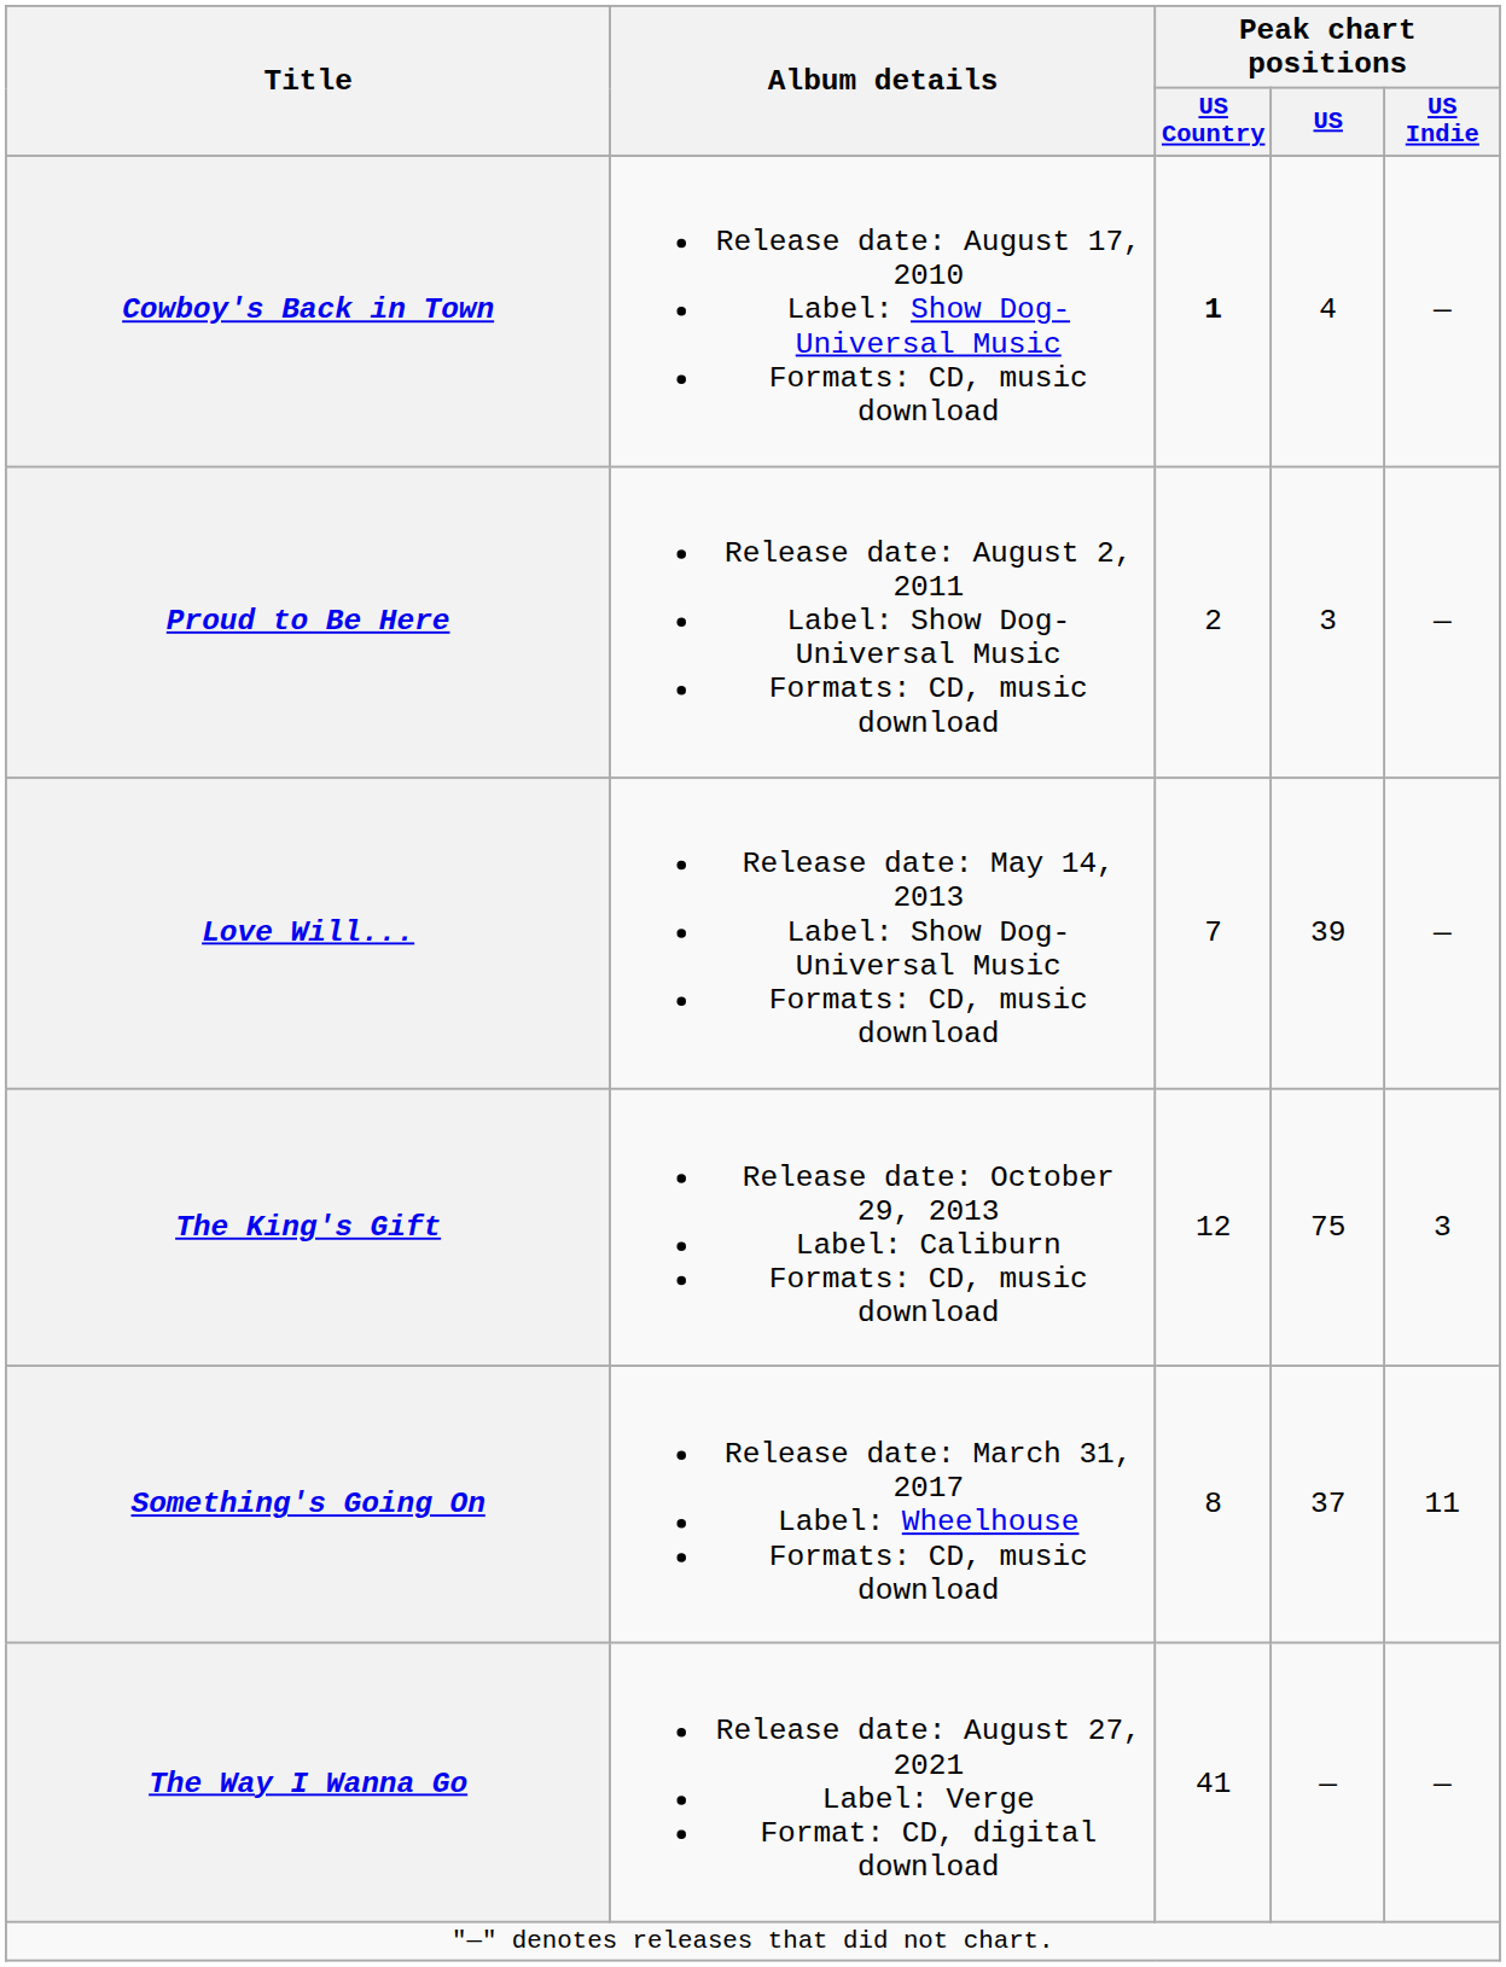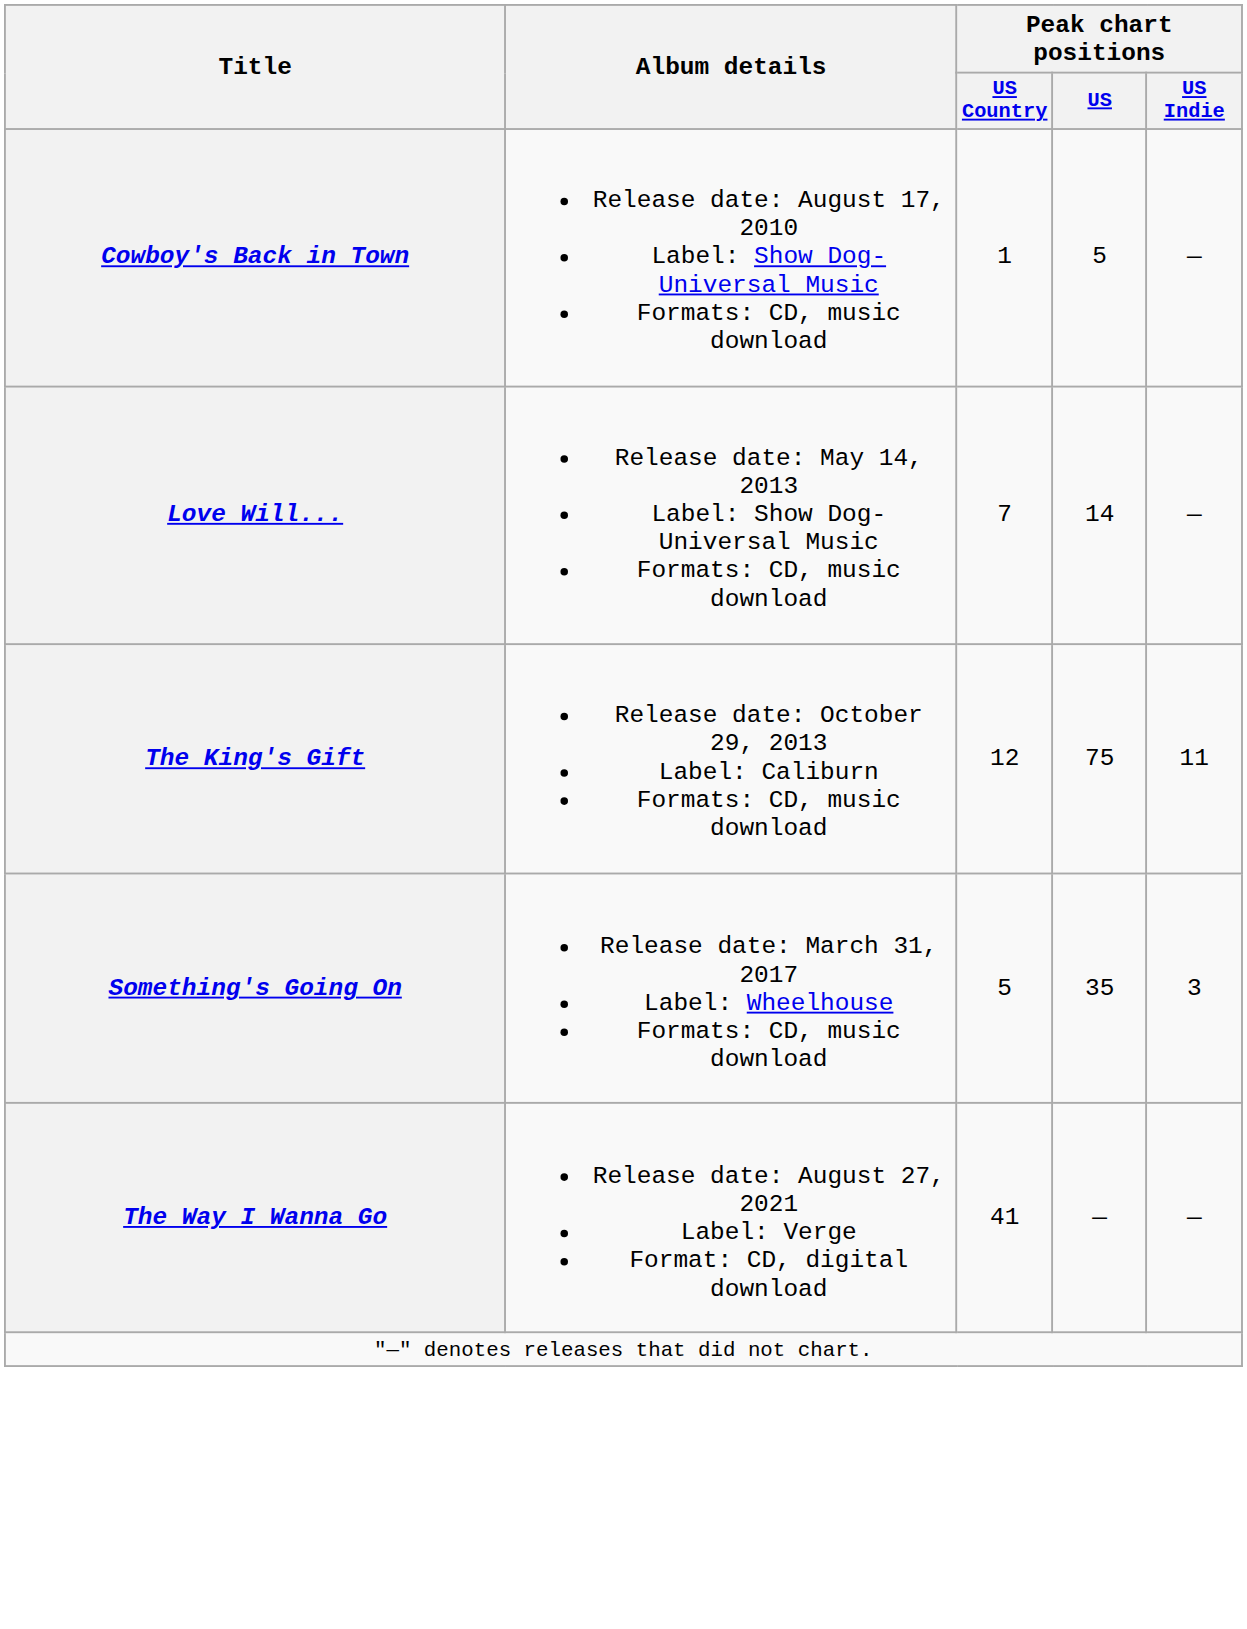 <table class="wikitable plainrowheaders" style="text-align:center;">
 <tr>
 <th rowspan="2" style="width:20em;">Title</th>
 <th rowspan="2" style="width:18em;">Album details</th>
 <th colspan="3">Peak chart positions</th>
 </tr>
 <tr style="font-size:smaller;">
 <th width="45"><a href='#'>US Country</a><br></th>
 <th width="45"><a href='#'>US</a><br></th>
 <th width="45"><a href='#'>US Indie</a><br></th>
 </tr>
 <tr>
 <th scope="row"><em><a href='#'>Cowboy's Back in Town</a></em></th>
 <td><br><ul><li>Release date: August 17, 2010</li><li>Label: <a href='#'>Show Dog-Universal Music</a></li><li>Formats: CD, music download</li></ul></td>
-<td><strong>1</strong></td>
-<td>4</td>
-<td>—</td>
-</tr>
-<tr>
-<th scope="row"><em><a href='#'>Proud to Be Here</a></em></th>
-<td><br><ul><li>Release date: August 2, 2011</li><li>Label: Show Dog-Universal Music</li><li>Formats: CD, music download</li></ul></td>
-<td>2</td>
-<td>3</td>
+<td>1</td>
+<td>5</td>
 <td>—</td>
 </tr>
 <tr>
 <th scope="row"><em><a href='#'>Love Will...</a></em></th>
 <td><br><ul><li>Release date: May 14, 2013</li><li>Label: Show Dog-Universal Music</li><li>Formats: CD, music download</li></ul></td>
 <td>7</td>
-<td>39</td>
+<td>14</td>
 <td>—</td>
 </tr>
 <tr>
 <th scope="row"><em><a href='#'>The King's Gift</a></em></th>
 <td><br><ul><li>Release date: October 29, 2013</li><li>Label: Caliburn</li><li>Formats: CD, music download</li></ul></td>
 <td>12</td>
 <td>75</td>
-<td>3</td>
+<td>11</td>
 </tr>
 <tr>
 <th scope="row"><em><a href='#'>Something's Going On</a></em></th>
 <td><br><ul><li>Release date: March 31, 2017</li><li>Label: <a href='#'>Wheelhouse</a></li><li>Formats: CD, music download</li></ul></td>
-<td>8</td>
-<td>37</td>
-<td>11</td>
+<td>5</td>
+<td>35</td>
+<td>3</td>
 </tr>
 <tr>
 <th scope="row"><em><a href='#'>The Way I Wanna Go</a></em></th>
 <td><br><ul><li>Release date: August 27, 2021</li><li>Label: Verge</li><li>Format: CD, digital download</li></ul></td>
 <td>41</td>
 <td>—</td>
 <td>—</td>
 </tr>
 <tr>
 <td colspan="5" style="font-size:85%">"—" denotes releases that did not chart.</td>
 </tr>
 </table>
